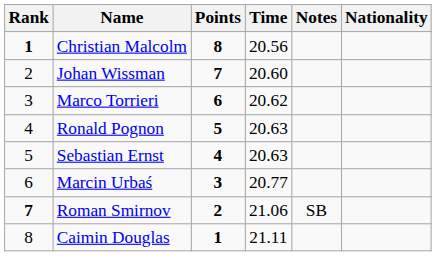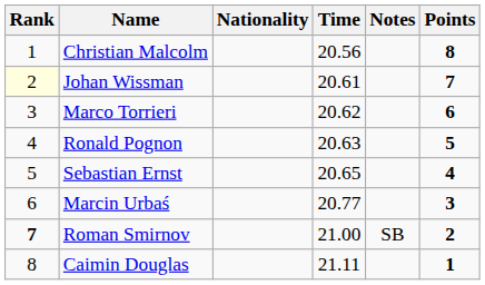 <table class="wikitable sortable" style="text-align:center">
 <tr>
 <th>Rank</th>
 <th>Name</th>
-<th>Points</th>
+<th>Nationality</th>
 <th>Time</th>
 <th>Notes</th>
-<th>Nationality</th>
+<th>Points</th>
 </tr>
 <tr>
-<td><strong>1</strong></td>
+<td>1</td>
 <td align=left><a href='#'>Christian Malcolm</a></td>
-<td><strong>8</strong></td>
+<td align=left></td>
 <td>20.56</td>
 <td></td>
-<td align=left></td>
+<td><strong>8</strong></td>
 </tr>
 <tr>
-<td>2</td>
+<td style="background: lightyellow;">2</td>
 <td align=left><a href='#'>Johan Wissman</a></td>
+<td align=left></td>
+<td>20.61</td>
+<td></td>
 <td><strong>7</strong></td>
-<td>20.60</td>
-<td></td>
-<td align=left></td>
 </tr>
 <tr>
 <td>3</td>
 <td align=left><a href='#'>Marco Torrieri</a></td>
-<td><strong>6</strong></td>
+<td align=left></td>
 <td>20.62</td>
 <td></td>
-<td align=left></td>
+<td><strong>6</strong></td>
 </tr>
 <tr>
 <td>4</td>
 <td align=left><a href='#'>Ronald Pognon</a></td>
-<td><strong>5</strong></td>
+<td align=left></td>
 <td>20.63</td>
 <td></td>
-<td align=left></td>
+<td><strong>5</strong></td>
 </tr>
 <tr>
 <td>5</td>
 <td align=left><a href='#'>Sebastian Ernst</a></td>
+<td align=left></td>
+<td>20.65</td>
+<td></td>
 <td><strong>4</strong></td>
-<td>20.63</td>
-<td></td>
-<td align=left></td>
 </tr>
 <tr>
 <td>6</td>
 <td align=left><a href='#'>Marcin Urbaś</a></td>
-<td><strong>3</strong></td>
+<td align=left></td>
 <td>20.77</td>
 <td></td>
-<td align=left></td>
+<td><strong>3</strong></td>
 </tr>
 <tr>
 <td><strong>7</strong></td>
 <td align=left><a href='#'>Roman Smirnov</a></td>
+<td align=left></td>
+<td>21.00</td>
+<td>SB</td>
 <td><strong>2</strong></td>
-<td>21.06</td>
-<td>SB</td>
-<td align=left></td>
 </tr>
 <tr>
 <td>8</td>
 <td align=left><a href='#'>Caimin Douglas</a></td>
-<td><strong>1</strong></td>
+<td align=left></td>
 <td>21.11</td>
 <td></td>
-<td align=left></td>
+<td><strong>1</strong></td>
 </tr>
 </table>
